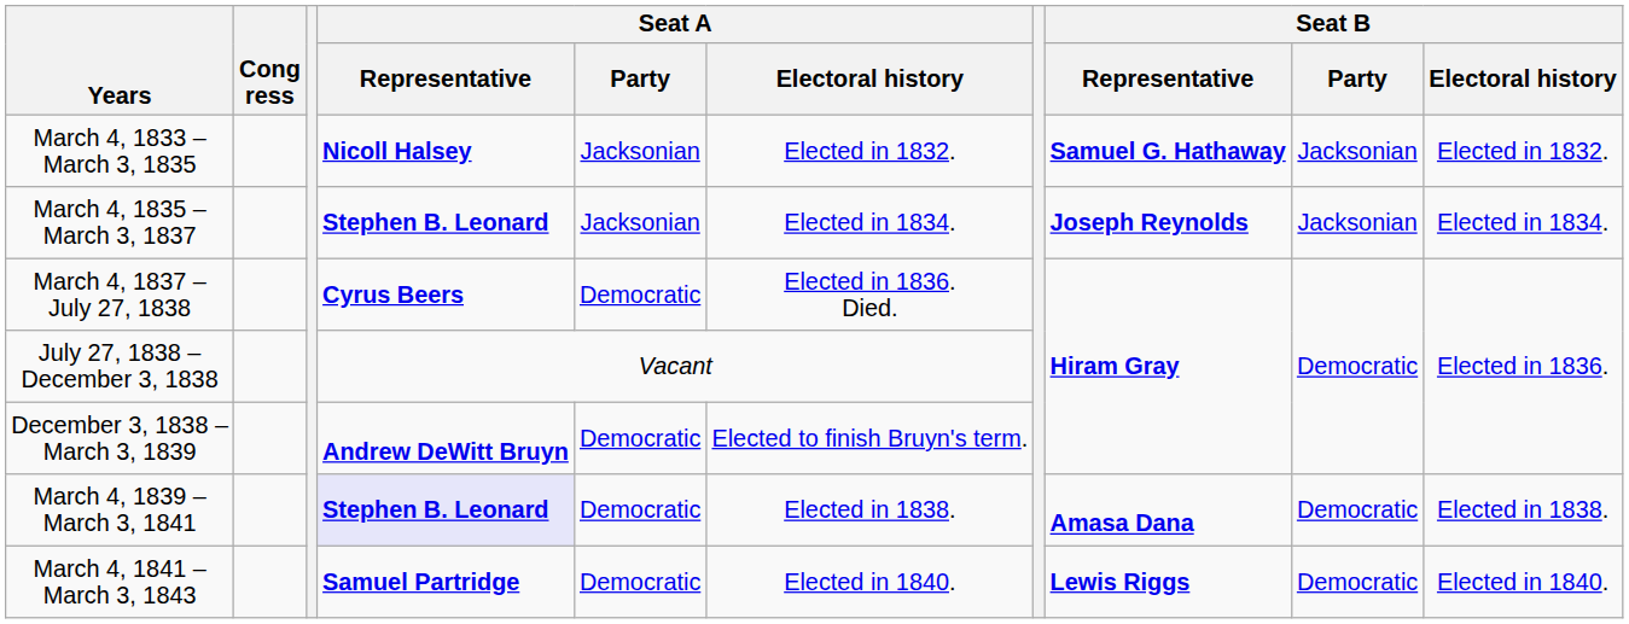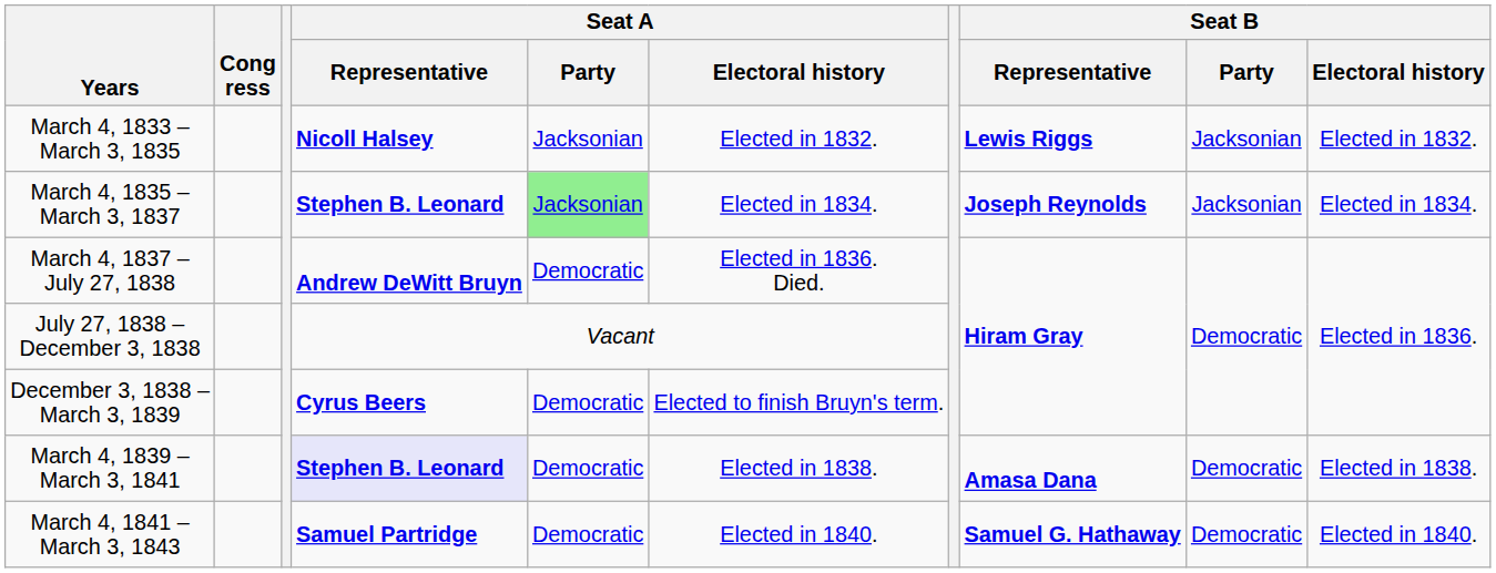 <table class=wikitable style="text-align:center">
 <tr valign=bottom>
 <th rowspan=2>Years</th>
 <th rowspan=2>Cong<br>ress</th>
 <th rowspan=99></th>
 <th colspan=3>Seat A</th>
 <th rowspan=99></th>
 <th colspan=3>Seat B</th>
 </tr>
 <tr style="height:3em">
 <th>Representative</th>
 <th>Party</th>
 <th>Electoral history</th>
 <th>Representative</th>
 <th>Party</th>
 <th>Electoral history</th>
 </tr>
 <tr style="height:3em">
 <td nowrap>March 4, 1833 –<br>March 3, 1835</td>
 <td></td>
 <td align=left><strong><a href='#'>Nicoll Halsey</a></strong><br></td>
 <td><a href='#'>Jacksonian</a></td>
 <td><a href='#'>Elected in 1832</a>.<br></td>
-<td align=left><strong><a href='#'>Samuel G. Hathaway</a></strong><br></td>
+<td align=left><strong><a href='#'>Lewis Riggs</a></strong><br></td>
 <td><a href='#'>Jacksonian</a></td>
 <td><a href='#'>Elected in 1832</a>.<br></td>
 </tr>
 <tr style="height:3em">
 <td nowrap>March 4, 1835 –<br>March 3, 1837</td>
 <td></td>
 <td align=left><strong><a href='#'>Stephen B. Leonard</a></strong><br></td>
-<td><a href='#'>Jacksonian</a></td>
+<td style="background: lightgreen;"><a href='#'>Jacksonian</a></td>
 <td><a href='#'>Elected in 1834</a>.<br></td>
 <td align=left><strong><a href='#'>Joseph Reynolds</a></strong><br></td>
 <td><a href='#'>Jacksonian</a></td>
 <td><a href='#'>Elected in 1834</a>.<br></td>
 </tr>
 <tr style="height:3em">
 <td nowrap>March 4, 1837 –<br>July 27, 1838</td>
 <td></td>
-<td align=left><strong><a href='#'>Cyrus Beers</a></strong><br></td>
+<td align=left><br><strong><a href='#'>Andrew DeWitt Bruyn</a></strong><br></td>
 <td><a href='#'>Democratic</a></td>
 <td><a href='#'>Elected in 1836</a>.<br>Died.</td>
 <td rowspan=3 align=left><strong><a href='#'>Hiram Gray</a></strong><br></td>
 <td rowspan=3 ><a href='#'>Democratic</a></td>
 <td rowspan=3><a href='#'>Elected in 1836</a>.<br></td>
 </tr>
 <tr style="height:3em">
 <td nowrap>July 27, 1838 –<br>December 3, 1838</td>
 <td></td>
 <td colspan=3><em>Vacant</em></td>
 </tr>
 <tr style="height:3em">
 <td nowrap>December 3, 1838 –<br>March 3, 1839</td>
 <td></td>
-<td align=left><br><strong><a href='#'>Andrew DeWitt Bruyn</a></strong><br></td>
+<td align=left><strong><a href='#'>Cyrus Beers</a></strong><br></td>
 <td><a href='#'>Democratic</a></td>
 <td><a href='#'>Elected to finish Bruyn's term</a>.<br></td>
 </tr>
 <tr style="height:3em">
 <td nowrap>March 4, 1839 –<br>March 3, 1841</td>
 <td></td>
 <td align=left style="background: lavender;"><strong><a href='#'>Stephen B. Leonard</a></strong><br></td>
 <td><a href='#'>Democratic</a></td>
 <td><a href='#'>Elected in 1838</a>.<br></td>
 <td align=left><br><strong><a href='#'>Amasa Dana</a></strong><br></td>
 <td><a href='#'>Democratic</a></td>
 <td><a href='#'>Elected in 1838</a>.<br></td>
 </tr>
 <tr style="height:3em">
 <td nowrap>March 4, 1841 –<br>March 3, 1843</td>
 <td></td>
 <td align=left><strong><a href='#'>Samuel Partridge</a></strong><br></td>
 <td><a href='#'>Democratic</a></td>
 <td><a href='#'>Elected in 1840</a>.<br></td>
-<td align=left><strong><a href='#'>Lewis Riggs</a></strong><br></td>
+<td align=left><strong><a href='#'>Samuel G. Hathaway</a></strong><br></td>
 <td><a href='#'>Democratic</a></td>
 <td><a href='#'>Elected in 1840</a>.<br></td>
 </tr>
 </table>
